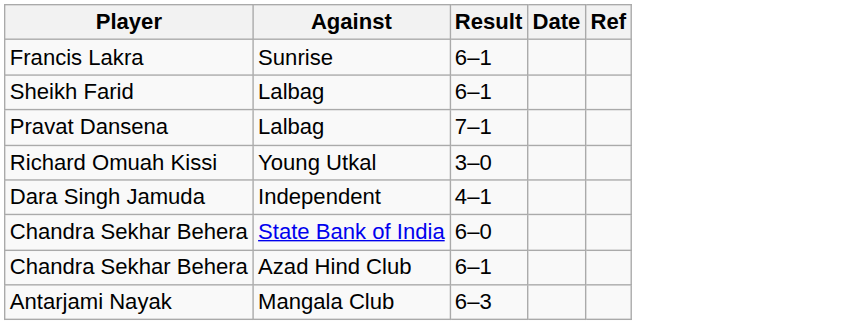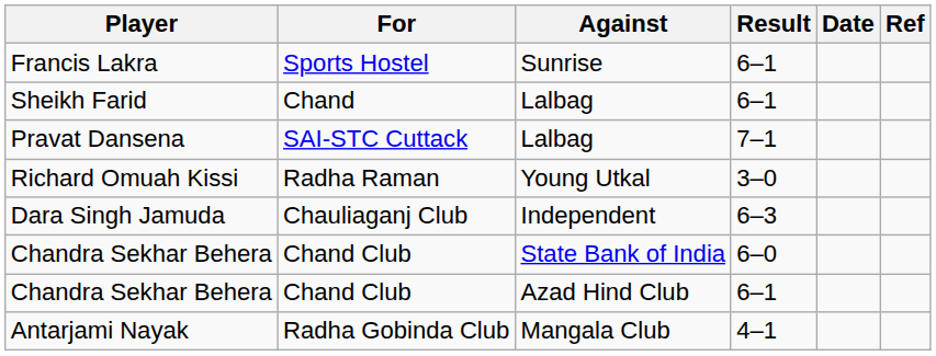 <table class="wikitable">
 <tr>
 <th>Player</th>
+<th>For</th>
 <th>Against</th>
 <th style="text-align:center">Result</th>
 <th>Date</th>
 <th>Ref</th>
 </tr>
 <tr>
 <td> Francis Lakra</td>
+<td><a href='#'>Sports Hostel</a></td>
 <td>Sunrise</td>
 <td>6–1</td>
 <td></td>
 <td></td>
 </tr>
 <tr>
 <td> Sheikh Farid</td>
+<td>Chand</td>
 <td>Lalbag</td>
 <td>6–1</td>
 <td></td>
 <td></td>
 </tr>
 <tr>
 <td> Pravat Dansena</td>
+<td><a href='#'>SAI-STC Cuttack</a></td>
 <td>Lalbag</td>
 <td>7–1</td>
 <td></td>
 <td></td>
 </tr>
 <tr>
 <td> Richard Omuah Kissi</td>
+<td>Radha Raman</td>
 <td>Young Utkal</td>
 <td>3–0</td>
 <td></td>
 <td></td>
 </tr>
 <tr>
 <td> Dara Singh Jamuda</td>
+<td>Chauliaganj Club</td>
 <td>Independent</td>
-<td>4–1</td>
+<td>6–3</td>
 <td></td>
 <td></td>
 </tr>
 <tr>
 <td> Chandra Sekhar Behera</td>
+<td>Chand Club</td>
 <td><a href='#'>State Bank of India</a></td>
 <td>6–0</td>
 <td></td>
 <td></td>
 </tr>
 <tr>
 <td> Chandra Sekhar Behera</td>
+<td>Chand Club</td>
 <td>Azad Hind Club</td>
 <td>6–1</td>
 <td></td>
 <td></td>
 </tr>
 <tr>
 <td> Antarjami Nayak</td>
+<td>Radha Gobinda Club</td>
 <td>Mangala Club</td>
-<td>6–3</td>
+<td>4–1</td>
 <td></td>
 <td></td>
 </tr>
 </table>
